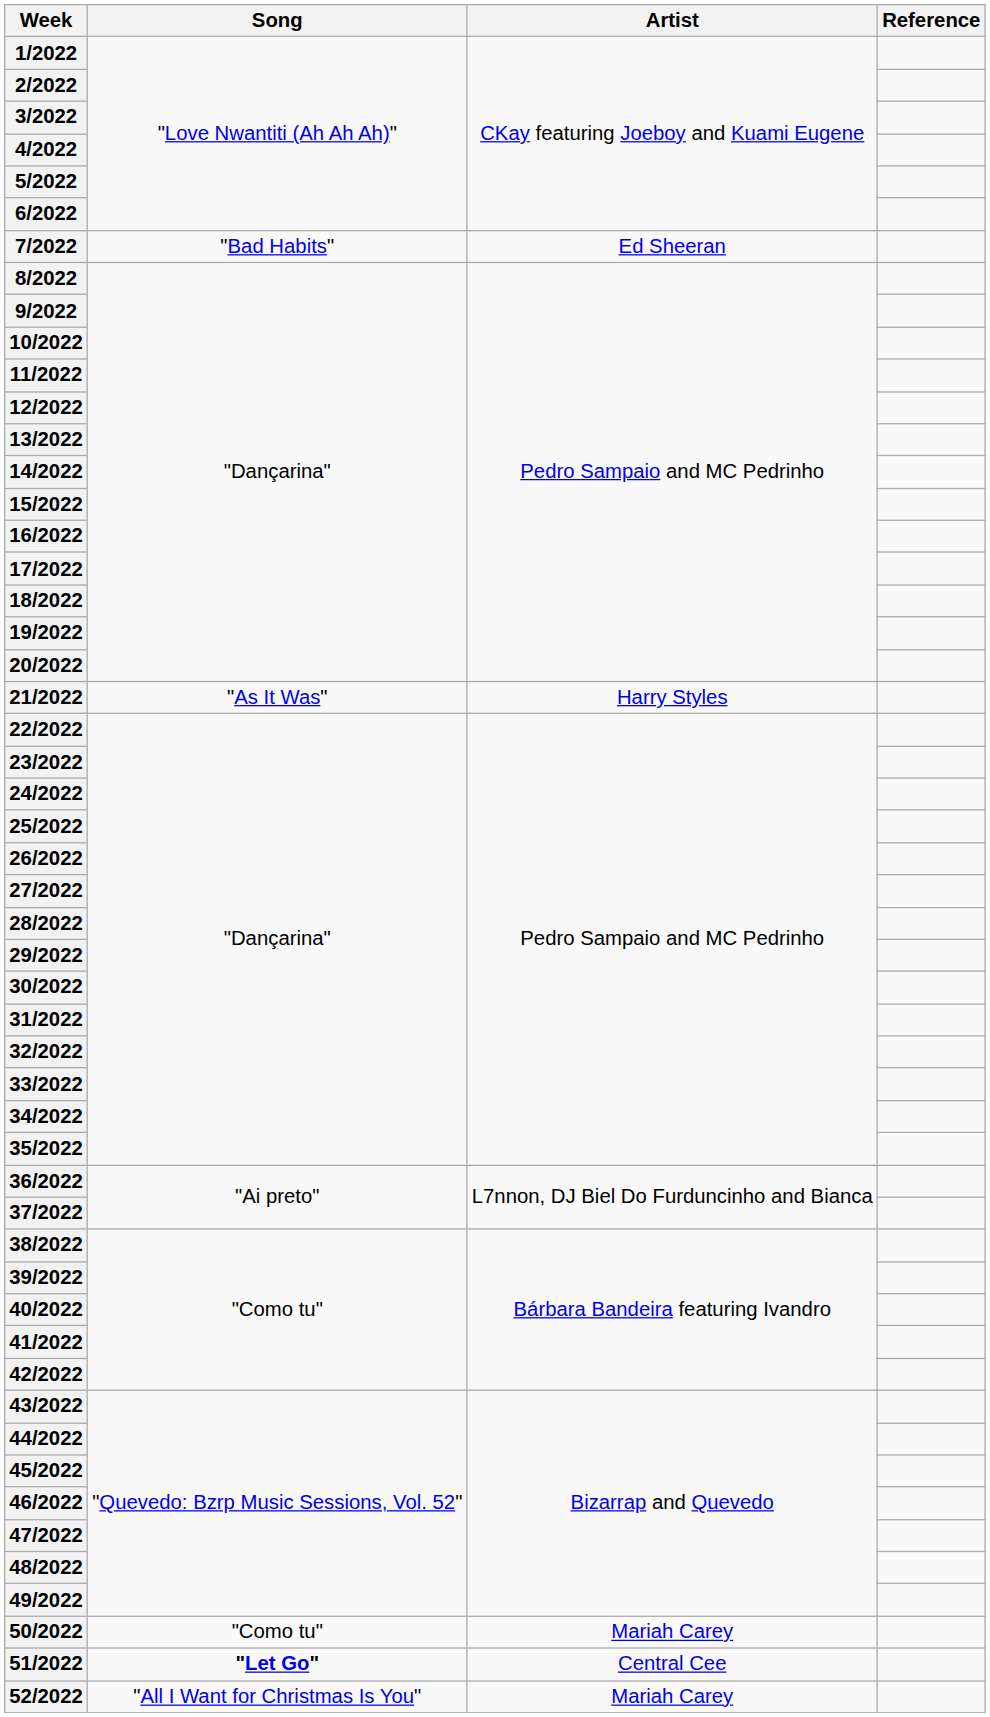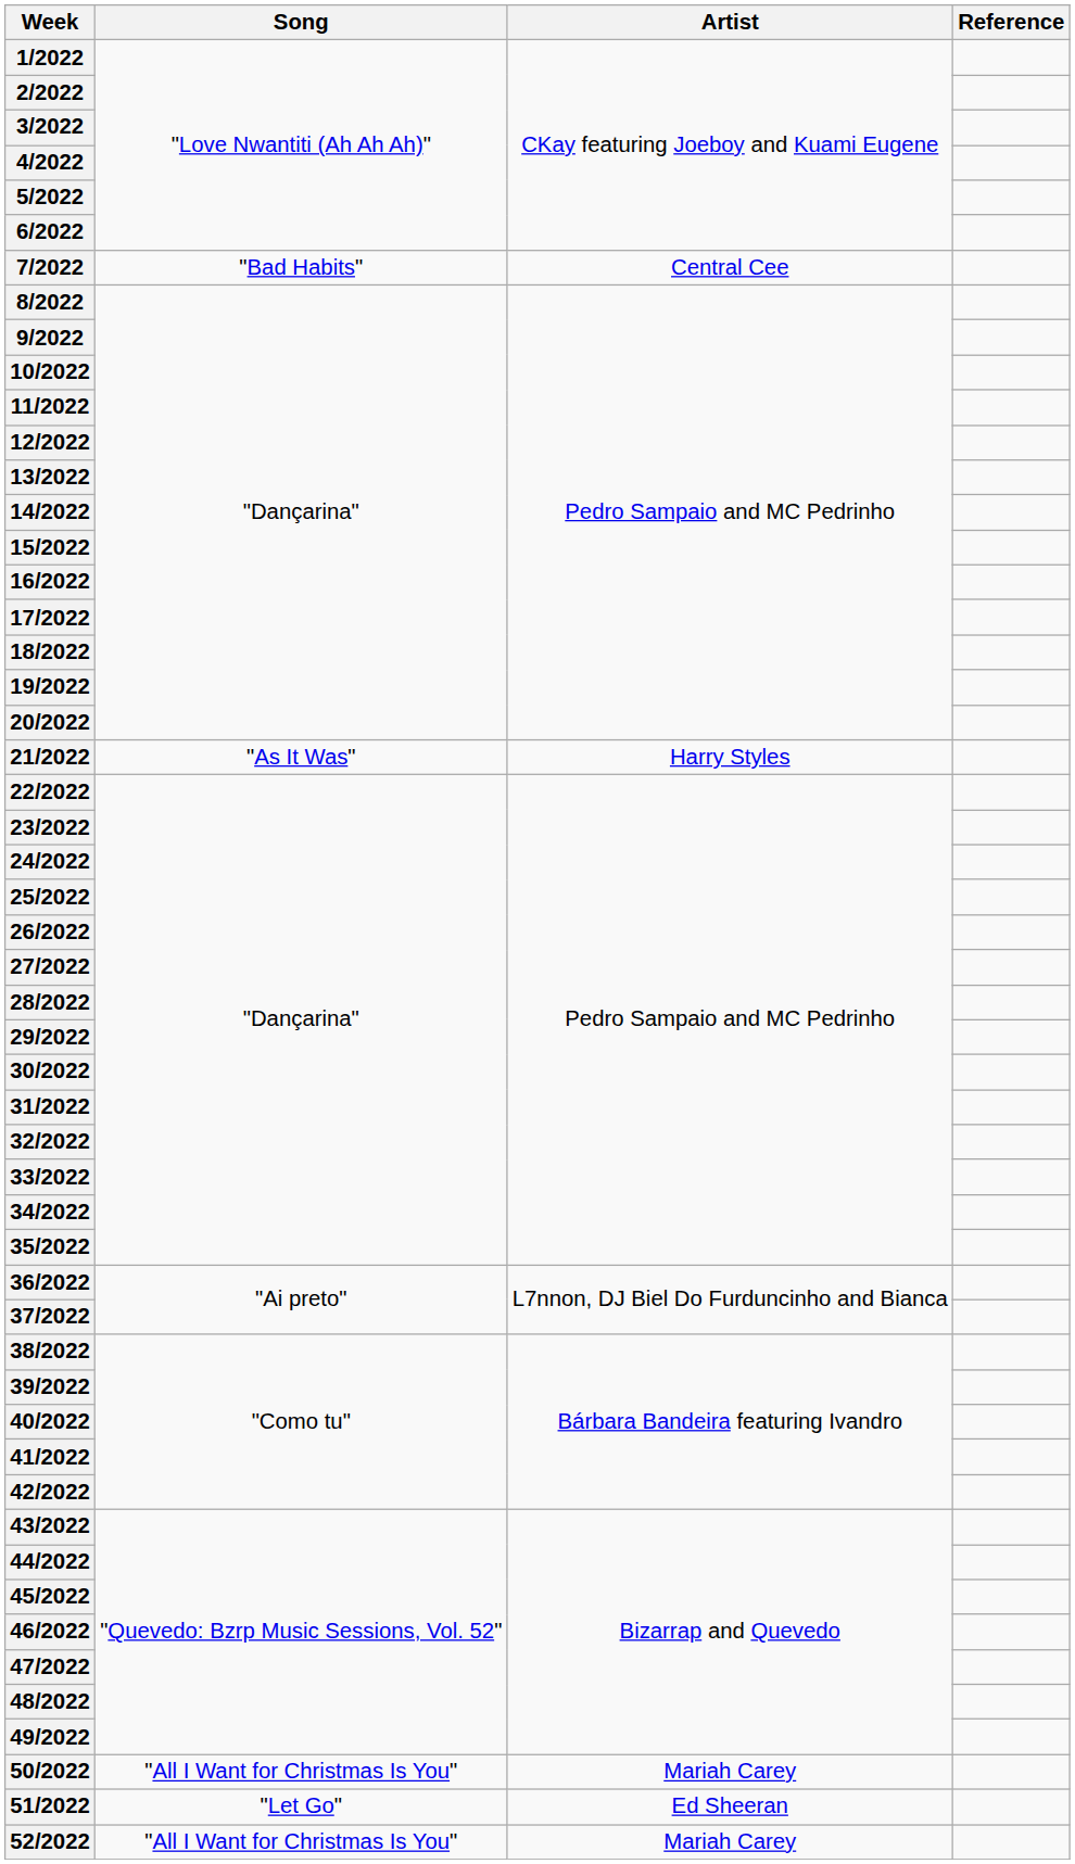 <table class="wikitable plainrowheaders" style="text-align:center">
 <tr>
 <th>Week</th>
 <th>Song</th>
 <th>Artist</th>
 <th>Reference</th>
 </tr>
 <tr>
 <th scope="row">1/2022</th>
 <td rowspan="6">"<a href='#'>Love Nwantiti (Ah Ah Ah)</a>"</td>
 <td rowspan="6"><a href='#'>CKay</a> featuring <a href='#'>Joeboy</a> and <a href='#'>Kuami Eugene</a></td>
 <td></td>
 </tr>
 <tr>
 <th scope="row">2/2022</th>
 <td></td>
 </tr>
 <tr>
 <th scope="row">3/2022</th>
 <td></td>
 </tr>
 <tr>
 <th scope="row">4/2022</th>
 <td></td>
 </tr>
 <tr>
 <th scope="row">5/2022</th>
 <td></td>
 </tr>
 <tr>
 <th scope="row">6/2022</th>
 <td></td>
 </tr>
 <tr>
 <th scope="row">7/2022</th>
 <td>"<a href='#'>Bad Habits</a>"</td>
-<td><a href='#'>Ed Sheeran</a></td>
+<td><a href='#'>Central Cee</a></td>
 <td></td>
 </tr>
 <tr>
 <th scope="row">8/2022</th>
 <td rowspan="13">"Dançarina"</td>
 <td rowspan="13"><a href='#'>Pedro Sampaio</a> and MC Pedrinho</td>
 <td></td>
 </tr>
 <tr>
 <th scope="row">9/2022</th>
 <td></td>
 </tr>
 <tr>
 <th scope="row">10/2022</th>
 <td></td>
 </tr>
 <tr>
 <th scope="row">11/2022</th>
 <td></td>
 </tr>
 <tr>
 <th scope="row">12/2022</th>
 <td></td>
 </tr>
 <tr>
 <th scope="row">13/2022</th>
 <td></td>
 </tr>
 <tr>
 <th scope="row">14/2022</th>
 <td></td>
 </tr>
 <tr>
 <th scope="row">15/2022</th>
 <td></td>
 </tr>
 <tr>
 <th scope="row">16/2022</th>
 <td></td>
 </tr>
 <tr>
 <th scope="row">17/2022</th>
 <td></td>
 </tr>
 <tr>
 <th scope="row">18/2022</th>
 <td></td>
 </tr>
 <tr>
 <th scope="row">19/2022</th>
 <td></td>
 </tr>
 <tr>
 <th scope="row">20/2022</th>
 <td></td>
 </tr>
 <tr>
 <th scope="row">21/2022</th>
 <td>"<a href='#'>As It Was</a>"</td>
 <td><a href='#'>Harry Styles</a></td>
 <td></td>
 </tr>
 <tr>
 <th scope="row">22/2022</th>
 <td rowspan="14">"Dançarina"</td>
 <td rowspan="14">Pedro Sampaio and MC Pedrinho</td>
 <td></td>
 </tr>
 <tr>
 <th scope="row">23/2022</th>
 <td></td>
 </tr>
 <tr>
 <th scope="row">24/2022</th>
 <td></td>
 </tr>
 <tr>
 <th scope="row">25/2022</th>
 <td></td>
 </tr>
 <tr>
 <th scope="row">26/2022</th>
 <td></td>
 </tr>
 <tr>
 <th scope="row">27/2022</th>
 <td></td>
 </tr>
 <tr>
 <th scope="row">28/2022</th>
 <td></td>
 </tr>
 <tr>
 <th scope="row">29/2022</th>
 <td></td>
 </tr>
 <tr>
 <th scope="row">30/2022</th>
 <td></td>
 </tr>
 <tr>
 <th scope="row">31/2022</th>
 <td></td>
 </tr>
 <tr>
 <th scope="row">32/2022</th>
 <td></td>
 </tr>
 <tr>
 <th scope="row">33/2022</th>
 <td></td>
 </tr>
 <tr>
 <th scope="row">34/2022</th>
 <td></td>
 </tr>
 <tr>
 <th scope="row">35/2022</th>
 <td></td>
 </tr>
 <tr>
 <th scope="row">36/2022</th>
 <td rowspan="2">"Ai preto"</td>
 <td rowspan="2">L7nnon, DJ Biel Do Furduncinho and Bianca</td>
 <td></td>
 </tr>
 <tr>
 <th scope="row">37/2022</th>
 <td></td>
 </tr>
 <tr>
 <th scope="row">38/2022</th>
 <td rowspan="5">"Como tu"</td>
 <td rowspan="5"><a href='#'>Bárbara Bandeira</a> featuring Ivandro</td>
 <td></td>
 </tr>
 <tr>
 <th scope="row">39/2022</th>
 <td></td>
 </tr>
 <tr>
 <th scope="row">40/2022</th>
 <td></td>
 </tr>
 <tr>
 <th scope="row">41/2022</th>
 <td></td>
 </tr>
 <tr>
 <th scope="row">42/2022</th>
 <td></td>
 </tr>
 <tr>
 <th scope="row">43/2022</th>
 <td rowspan="7">"<a href='#'>Quevedo: Bzrp Music Sessions, Vol. 52</a>"</td>
 <td rowspan="7"><a href='#'>Bizarrap</a> and <a href='#'>Quevedo</a></td>
 <td></td>
 </tr>
 <tr>
 <th scope="row">44/2022</th>
 <td></td>
 </tr>
 <tr>
 <th scope="row">45/2022</th>
 <td></td>
 </tr>
 <tr>
 <th scope="row">46/2022</th>
 <td></td>
 </tr>
 <tr>
 <th scope="row">47/2022</th>
 <td></td>
 </tr>
 <tr>
 <th scope="row">48/2022</th>
 <td></td>
 </tr>
 <tr>
 <th scope="row">49/2022</th>
 <td></td>
 </tr>
 <tr>
 <th scope="row">50/2022</th>
-<td>"Como tu"</td>
+<td>"<a href='#'>All I Want for Christmas Is You</a>"</td>
 <td><a href='#'>Mariah Carey</a></td>
 <td></td>
 </tr>
 <tr>
 <th scope="row">51/2022</th>
-<td><strong>"<a href='#'>Let Go</a>"</strong></td>
-<td><a href='#'>Central Cee</a></td>
+<td>"<a href='#'>Let Go</a>"</td>
+<td><a href='#'>Ed Sheeran</a></td>
 <td></td>
 </tr>
 <tr>
 <th scope="row">52/2022</th>
 <td>"<a href='#'>All I Want for Christmas Is You</a>"</td>
 <td><a href='#'>Mariah Carey</a></td>
 <td></td>
 </tr>
 </table>
